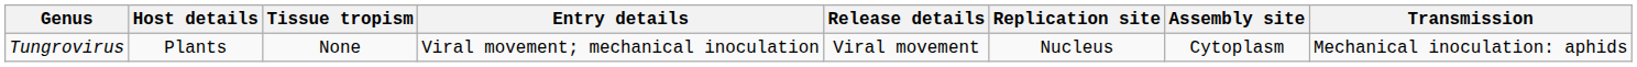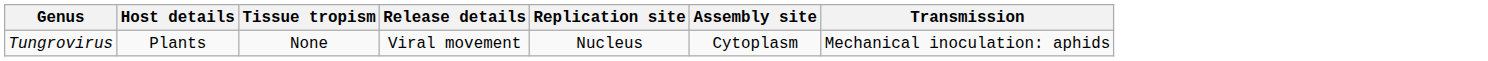 <table class="wikitable sortable" style="text-align:center">
 <tr>
 <th>Genus</th>
 <th>Host details</th>
 <th>Tissue tropism</th>
-<th>Entry details</th>
 <th>Release details</th>
 <th>Replication site</th>
 <th>Assembly site</th>
 <th>Transmission</th>
 </tr>
 <tr>
 <td><em>Tungrovirus</em></td>
 <td>Plants</td>
 <td>None</td>
-<td>Viral movement; mechanical inoculation</td>
 <td>Viral movement</td>
 <td>Nucleus</td>
 <td>Cytoplasm</td>
 <td>Mechanical inoculation: aphids</td>
 </tr>
 </table>
